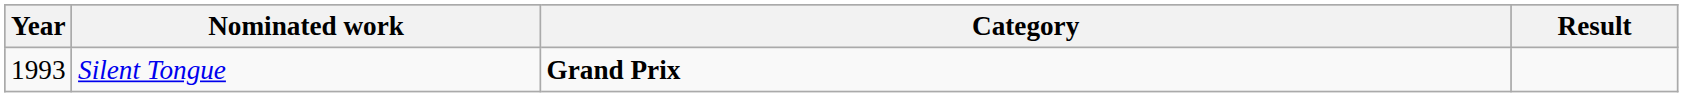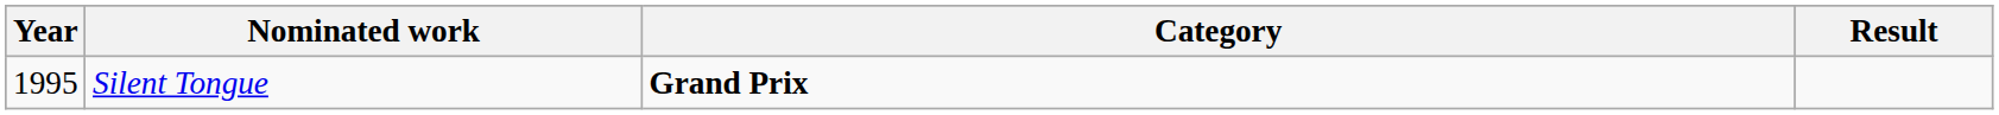 <table class=wikitable>
 <tr>
 <th width=4%>Year</th>
 <th width=28%>Nominated work</th>
 <th width=58%>Category</th>
 <th width=10%>Result</th>
 </tr>
 <tr>
-<td>1993</td>
+<td>1995</td>
 <td><em><a href='#'>Silent Tongue</a></em></td>
 <td><strong>Grand Prix</strong></td>
 <td></td>
 </tr>
 </table>
